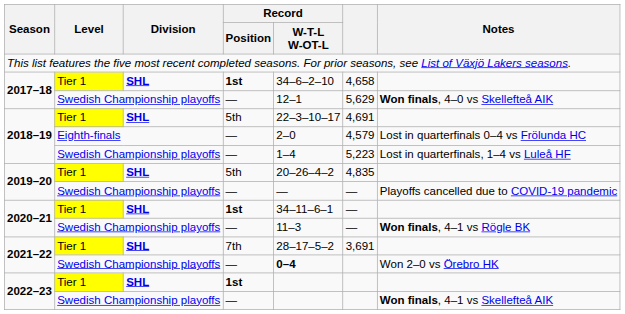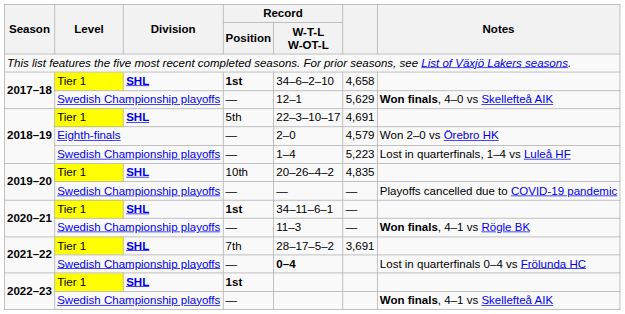 <table class="wikitable">
 <tr>
 <th rowspan="2">Season</th>
 <th rowspan="2">Level</th>
 <th rowspan="2">Division</th>
 <th colspan="2">Record</th>
 <th rowspan=2></th>
 <th rowspan="2">Notes</th>
 </tr>
 <tr>
 <th>Position</th>
 <th>W-T-L<br>W-OT-L</th>
 </tr>
 <tr>
 <td colspan=7 style="text-align=center"><em>This list features the five most recent completed seasons. For prior seasons, see <a href='#'>List of Växjö Lakers seasons</a>.</em></td>
 </tr>
 <tr>
 <td rowspan=2><strong>2017–18</strong></td>
 <td style="background:#FFFF00;">Tier 1</td>
 <td><strong><a href='#'>SHL</a></strong></td>
 <td><strong>1st</strong></td>
 <td>34–6–2–10</td>
 <td>4,658</td>
 <td></td>
 </tr>
 <tr>
 <td colspan=2><a href='#'>Swedish Championship playoffs</a></td>
 <td>—</td>
 <td>12–1</td>
 <td>5,629</td>
 <td><strong>Won finals</strong>, 4–0 vs <a href='#'>Skellefteå AIK</a></td>
 </tr>
 <tr>
 <td rowspan="3"><strong>2018–19</strong></td>
 <td style="background:#FFFF00;">Tier 1</td>
 <td><strong><a href='#'>SHL</a></strong></td>
 <td>5th</td>
 <td>22–3–10–17</td>
 <td>4,691</td>
 <td></td>
 </tr>
 <tr>
 <td colspan=2><a href='#'>Eighth-finals</a></td>
 <td>—</td>
 <td>2–0</td>
 <td>4,579</td>
-<td>Lost in quarterfinals 0–4 vs <a href='#'>Frölunda HC</a></td>
+<td>Won 2–0 vs <a href='#'>Örebro HK</a></td>
 </tr>
 <tr>
 <td colspan="2"><a href='#'>Swedish Championship playoffs</a></td>
 <td>—</td>
 <td>1–4</td>
 <td>5,223</td>
 <td>Lost in quarterfinals, 1–4 vs <a href='#'>Luleå HF</a></td>
 </tr>
 <tr>
 <td rowspan="2"><strong>2019–20</strong></td>
 <td style="background:#FFFF00;">Tier 1</td>
 <td><strong><a href='#'>SHL</a></strong></td>
-<td>5th</td>
+<td>10th</td>
 <td>20–26–4–2</td>
 <td>4,835</td>
 <td></td>
 </tr>
 <tr>
 <td colspan="2"><a href='#'>Swedish Championship playoffs</a></td>
 <td>—</td>
 <td>—</td>
 <td>—</td>
 <td>Playoffs cancelled due to <a href='#'>COVID-19 pandemic</a></td>
 </tr>
 <tr>
 <td rowspan="2"><strong>2020–21</strong></td>
 <td style="background:#FFFF00;">Tier 1</td>
 <td><strong><a href='#'>SHL</a></strong></td>
 <td><strong>1st</strong></td>
 <td>34–11–6–1</td>
 <td>—</td>
 <td></td>
 </tr>
 <tr>
 <td colspan="2"><a href='#'>Swedish Championship playoffs</a></td>
 <td>—</td>
 <td>11–3</td>
 <td>—</td>
 <td><strong>Won finals</strong>, 4–1 vs <a href='#'>Rögle BK</a></td>
 </tr>
 <tr>
 <td rowspan="2"><strong>2021–22</strong></td>
 <td style="background:#FFFF00;">Tier 1</td>
 <td><strong><a href='#'>SHL</a></strong></td>
 <td>7th</td>
 <td>28–17–5–2</td>
 <td>3,691</td>
 <td></td>
 </tr>
 <tr>
 <td colspan="2"><a href='#'>Swedish Championship playoffs</a></td>
 <td>—</td>
 <td><strong>0–4</strong></td>
 <td></td>
-<td>Won 2–0 vs <a href='#'>Örebro HK</a></td>
+<td>Lost in quarterfinals 0–4 vs <a href='#'>Frölunda HC</a></td>
 </tr>
 <tr>
 <td rowspan="2"><strong>2022–23</strong></td>
 <td style="background:#FFFF00;">Tier 1</td>
 <td><strong><a href='#'>SHL</a></strong></td>
 <td><strong>1st</strong></td>
 <td></td>
 <td></td>
 <td></td>
 </tr>
 <tr>
 <td colspan="2"><a href='#'>Swedish Championship playoffs</a></td>
 <td>—</td>
 <td></td>
 <td></td>
 <td><strong>Won finals</strong>, 4–1 vs <a href='#'>Skellefteå AIK</a></td>
 </tr>
 </table>
